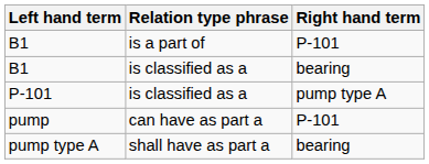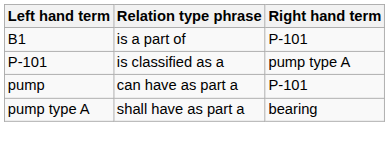 <table class="wikitable">
 <tr>
 <th>Left hand term</th>
 <th>Relation type phrase</th>
 <th>Right hand term</th>
 </tr>
 <tr>
 <td>B1</td>
 <td>is a part of</td>
 <td>P-101</td>
-</tr>
-<tr>
-<td>B1</td>
-<td>is classified as a</td>
-<td>bearing</td>
 </tr>
 <tr>
 <td>P-101</td>
 <td>is classified as a</td>
 <td>pump type A</td>
 </tr>
 <tr>
 <td>pump</td>
 <td>can have as part a</td>
 <td>P-101</td>
 </tr>
 <tr>
 <td>pump type A</td>
 <td>shall have as part a</td>
 <td>bearing</td>
 </tr>
 </table>
